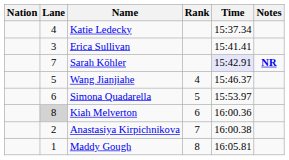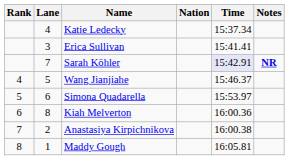 <table class="wikitable sortable" style="text-align:center">
 <tr>
-<th>Nation</th>
+<th>Rank</th>
 <th>Lane</th>
 <th>Name</th>
-<th>Rank</th>
+<th>Nation</th>
 <th>Time</th>
 <th>Notes</th>
 </tr>
 <tr>
-<td align=left></td>
+<td></td>
 <td>4</td>
 <td align=left><a href='#'>Katie Ledecky</a></td>
-<td></td>
+<td align=left></td>
 <td>15:37.34</td>
 <td></td>
 </tr>
 <tr>
-<td align=left></td>
+<td></td>
 <td>3</td>
 <td align=left><a href='#'>Erica Sullivan</a></td>
-<td></td>
+<td align=left></td>
 <td>15:41.41</td>
 <td></td>
 </tr>
 <tr>
-<td align=left></td>
+<td></td>
 <td>7</td>
 <td align=left><a href='#'>Sarah Köhler</a></td>
-<td></td>
+<td align=left></td>
 <td style="background: lavender;">15:42.91</td>
 <td><strong><a href='#'>NR</a></strong></td>
 </tr>
 <tr>
-<td align=left></td>
+<td>4</td>
 <td>5</td>
 <td align=left><a href='#'>Wang Jianjiahe</a></td>
-<td>4</td>
+<td align=left></td>
 <td>15:46.37</td>
 <td></td>
 </tr>
 <tr>
-<td align=left></td>
+<td>5</td>
 <td>6</td>
 <td align=left><a href='#'>Simona Quadarella</a></td>
-<td>5</td>
+<td align=left></td>
 <td>15:53.97</td>
 <td></td>
 </tr>
 <tr>
+<td>6</td>
+<td>8</td>
+<td align=left><a href='#'>Kiah Melverton</a></td>
 <td align=left></td>
-<td style="background: lightgrey;">8</td>
-<td align=left><a href='#'>Kiah Melverton</a></td>
-<td>6</td>
 <td>16:00.36</td>
 <td></td>
 </tr>
 <tr>
-<td align=left></td>
+<td>7</td>
 <td>2</td>
 <td align=left><a href='#'>Anastasiya Kirpichnikova</a></td>
-<td>7</td>
+<td align=left></td>
 <td>16:00.38</td>
 <td></td>
 </tr>
 <tr>
-<td align=left></td>
+<td>8</td>
 <td>1</td>
 <td align=left><a href='#'>Maddy Gough</a></td>
-<td>8</td>
+<td align=left></td>
 <td>16:05.81</td>
 <td></td>
 </tr>
 </table>
